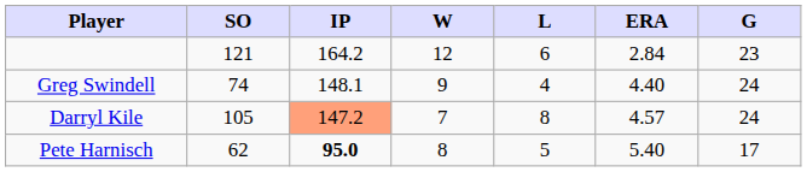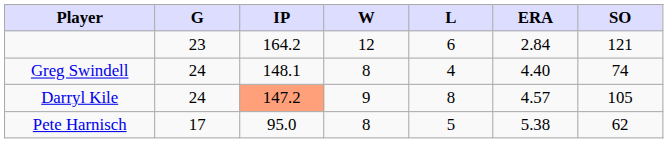 <table class="wikitable sortable">
 <tr>
 <th style="background:#ddf; width:16%;">Player</th>
-<th style="background:#ddf; width:9%;">SO</th>
+<th style="background:#ddf; width:9%;">G</th>
 <th style="background:#ddf; width:9%;">IP</th>
 <th style="background:#ddf; width:9%;">W</th>
 <th style="background:#ddf; width:9%;">L</th>
 <th style="background:#ddf; width:9%;">ERA</th>
-<th style="background:#ddf; width:9%;">G</th>
+<th style="background:#ddf; width:9%;">SO</th>
 </tr>
 <tr style="text-align:center;">
 <td></td>
-<td>121</td>
+<td>23</td>
 <td>164.2</td>
 <td>12</td>
 <td>6</td>
 <td>2.84</td>
-<td>23</td>
+<td>121</td>
 </tr>
 <tr align=center>
 <td><a href='#'>Greg Swindell</a></td>
-<td>74</td>
+<td>24</td>
 <td>148.1</td>
-<td>9</td>
+<td>8</td>
 <td>4</td>
 <td>4.40</td>
-<td>24</td>
+<td>74</td>
 </tr>
 <tr align=center>
 <td><a href='#'>Darryl Kile</a></td>
-<td>105</td>
+<td>24</td>
 <td style="background: lightsalmon;">147.2</td>
-<td>7</td>
+<td>9</td>
 <td>8</td>
 <td>4.57</td>
-<td>24</td>
+<td>105</td>
 </tr>
 <tr align=center>
 <td><a href='#'>Pete Harnisch</a></td>
-<td>62</td>
-<td><strong>95.0</strong></td>
+<td>17</td>
+<td>95.0</td>
 <td>8</td>
 <td>5</td>
-<td>5.40</td>
-<td>17</td>
+<td>5.38</td>
+<td>62</td>
 </tr>
 </table>
